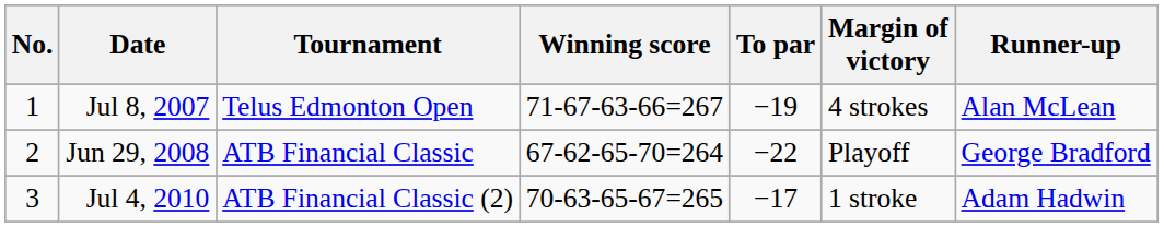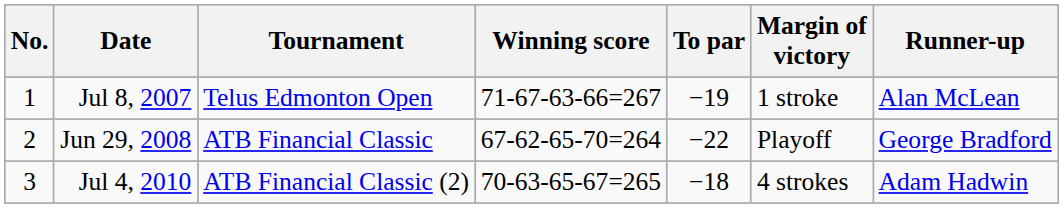 <table class="wikitable" style="font-size:95%;">
 <tr>
 <th>No.</th>
 <th>Date</th>
 <th>Tournament</th>
 <th>Winning score</th>
 <th>To par</th>
 <th>Margin of<br>victory</th>
 <th>Runner-up</th>
 </tr>
 <tr>
 <td align=center>1</td>
 <td align=right>Jul 8, <a href='#'>2007</a></td>
 <td><a href='#'>Telus Edmonton Open</a></td>
 <td>71-67-63-66=267</td>
 <td align=center>−19</td>
-<td>4 strokes</td>
+<td>1 stroke</td>
 <td> <a href='#'>Alan McLean</a></td>
 </tr>
 <tr>
 <td align=center>2</td>
 <td align=right>Jun 29, <a href='#'>2008</a></td>
 <td><a href='#'>ATB Financial Classic</a></td>
 <td>67-62-65-70=264</td>
 <td align=center>−22</td>
 <td>Playoff</td>
 <td> <a href='#'>George Bradford</a></td>
 </tr>
 <tr>
 <td align=center>3</td>
 <td align=right>Jul 4, <a href='#'>2010</a></td>
 <td><a href='#'>ATB Financial Classic</a> (2)</td>
 <td>70-63-65-67=265</td>
-<td align=center>−17</td>
-<td>1 stroke</td>
+<td align=center>−18</td>
+<td>4 strokes</td>
 <td> <a href='#'>Adam Hadwin</a></td>
 </tr>
 </table>
